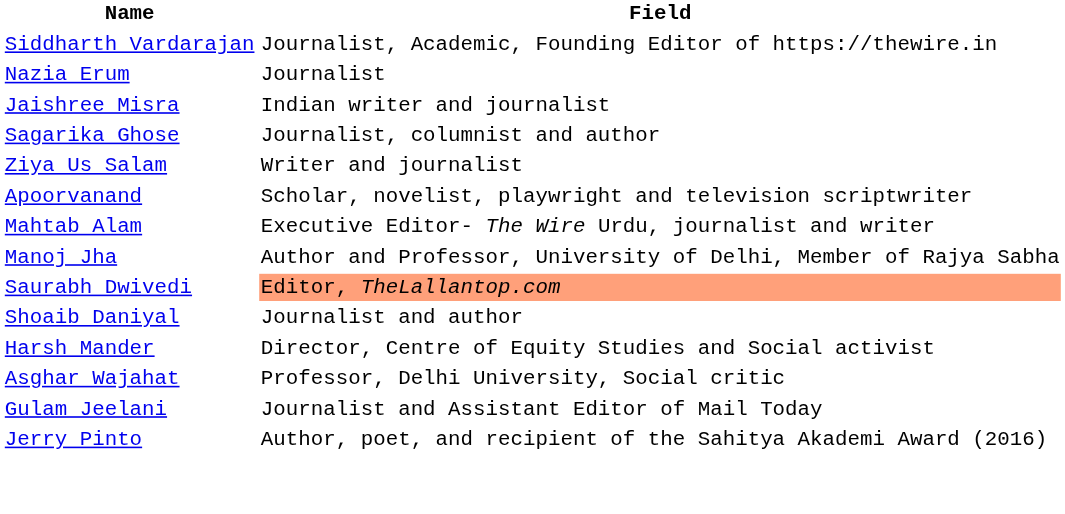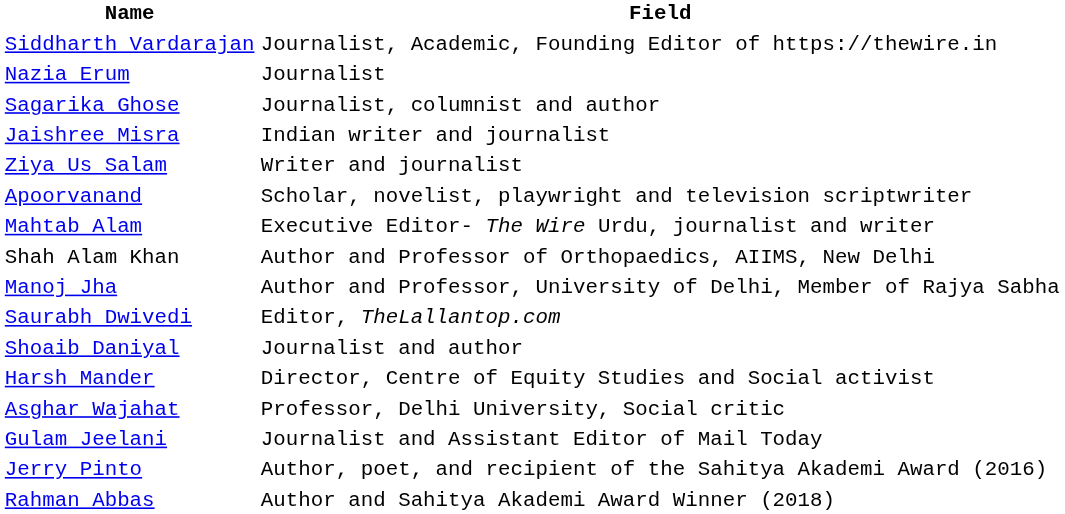 <table class=" wiki table">
 <tr>
 <th>Name</th>
 <th>Field</th>
 </tr>
 <tr>
 <td><a href='#'>Siddharth Vardarajan</a></td>
 <td>Journalist, Academic, Founding Editor of https://thewire.in</td>
 </tr>
 <tr>
 <td><a href='#'>Nazia Erum</a></td>
 <td>Journalist</td>
 </tr>
 <tr>
+<td><a href='#'>Sagarika Ghose</a></td>
+<td>Journalist, columnist and author</td>
+</tr>
+<tr>
 <td><a href='#'>Jaishree Misra</a></td>
 <td>Indian writer and journalist</td>
-</tr>
-<tr>
-<td><a href='#'>Sagarika Ghose</a></td>
-<td>Journalist, columnist and author</td>
 </tr>
 <tr>
 <td><a href='#'>Ziya Us Salam</a></td>
 <td>Writer and journalist</td>
 </tr>
 <tr>
 <td><a href='#'>Apoorvanand</a></td>
 <td>Scholar, novelist, playwright and television scriptwriter</td>
 </tr>
 <tr>
 <td><a href='#'>Mahtab Alam</a></td>
 <td>Executive Editor- <em>The Wire</em> Urdu, journalist and writer</td>
 </tr>
 <tr>
+<td>Shah Alam Khan</td>
+<td>Author and Professor of Orthopaedics, AIIMS, New Delhi</td>
+</tr>
+<tr>
 <td><a href='#'>Manoj Jha</a></td>
 <td>Author and Professor, University of Delhi, Member of Rajya Sabha</td>
 </tr>
 <tr>
 <td><a href='#'>Saurabh Dwivedi</a></td>
-<td style="background: lightsalmon;">Editor, <em>TheLallantop.com</em></td>
+<td>Editor, <em>TheLallantop.com</em></td>
 </tr>
 <tr>
 <td><a href='#'>Shoaib Daniyal</a></td>
 <td>Journalist and author</td>
 </tr>
 <tr>
 <td><a href='#'>Harsh Mander</a></td>
 <td>Director, Centre of Equity Studies and Social activist</td>
 </tr>
 <tr>
 <td><a href='#'>Asghar Wajahat</a></td>
 <td>Professor, Delhi University, Social critic</td>
 </tr>
 <tr>
 <td><a href='#'>Gulam Jeelani</a></td>
 <td>Journalist and Assistant Editor of Mail Today</td>
 </tr>
 <tr>
 <td><a href='#'>Jerry Pinto</a></td>
 <td>Author, poet, and recipient of the Sahitya Akademi Award (2016)</td>
 </tr>
+<tr>
+<td><a href='#'>Rahman Abbas</a></td>
+<td>Author and Sahitya Akademi Award Winner (2018)</td>
+</tr>
 </table>
